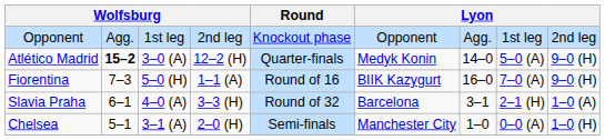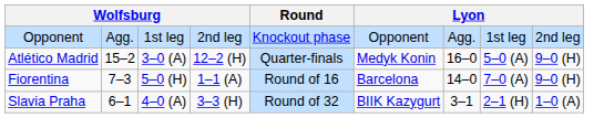 <table class="wikitable" style="text-align:center">
 <tr>
 <th colspan="4"> <a href='#'>Wolfsburg</a></th>
 <th>Round</th>
 <th colspan="4"> <a href='#'>Lyon</a></th>
 </tr>
 <tr style="background:#C1E0FF">
 <td>Opponent</td>
 <td>Agg.</td>
 <td>1st leg</td>
 <td>2nd leg</td>
 <td><a href='#'>Knockout phase</a></td>
 <td>Opponent</td>
 <td>Agg.</td>
 <td>1st leg</td>
 <td>2nd leg</td>
 </tr>
 <tr>
 <td style="text-align:left"> <a href='#'>Atlético Madrid</a></td>
-<td><strong>15–2</strong></td>
+<td>15–2</td>
 <td><a href='#'>3–0</a> (A)</td>
 <td><a href='#'>12–2</a> (H)</td>
 <td style="background:#C1E0FF">Quarter-finals</td>
 <td style="text-align:left"> <a href='#'>Medyk Konin</a></td>
-<td>14–0</td>
+<td>16–0</td>
 <td><a href='#'>5–0</a> (A)</td>
 <td><a href='#'>9–0</a> (H)</td>
 </tr>
 <tr>
 <td style="text-align:left"> <a href='#'>Fiorentina</a></td>
 <td>7–3</td>
 <td><a href='#'>5–0</a> (H)</td>
 <td><a href='#'>1–1</a> (A)</td>
 <td style="background:#C1E0FF">Round of 16</td>
-<td style="text-align:left"> <a href='#'>BIIK Kazygurt</a></td>
-<td>16–0</td>
+<td style="text-align:left"> <a href='#'>Barcelona</a></td>
+<td>14–0</td>
 <td><a href='#'>7–0</a> (A)</td>
 <td><a href='#'>9–0</a> (H)</td>
 </tr>
 <tr>
 <td style="text-align:left"> <a href='#'>Slavia Praha</a></td>
 <td>6–1</td>
 <td><a href='#'>4–0</a> (A)</td>
 <td><a href='#'>3–3</a> (H)</td>
 <td style="background:#C1E0FF">Round of 32</td>
-<td style="text-align:left"> <a href='#'>Barcelona</a></td>
+<td style="text-align:left"> <a href='#'>BIIK Kazygurt</a></td>
 <td>3–1</td>
 <td><a href='#'>2–1</a> (H)</td>
 <td><a href='#'>1–0</a> (A)</td>
 </tr>
-<tr>
-<td style="text-align:left"> <a href='#'>Chelsea</a></td>
-<td>5–1</td>
-<td><a href='#'>3–1</a> (A)</td>
-<td><a href='#'>2–0</a> (H)</td>
-<td style="background:#C1E0FF">Semi-finals</td>
-<td style="text-align:left"> <a href='#'>Manchester City</a></td>
-<td>1–0</td>
-<td><a href='#'>0–0</a> (A)</td>
-<td><a href='#'>1–0</a> (H)</td>
-</tr>
 </table>
